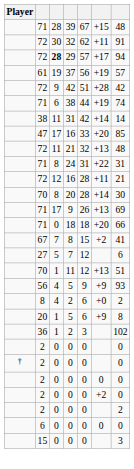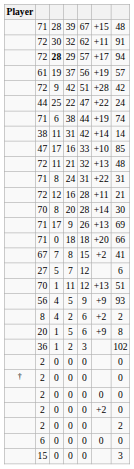 <table class="wikitable sortable" style="text-align:center;">
 <tr>
 <th>Player</th>
 <th></th>
 <th></th>
 <th></th>
 <th></th>
 <th data-sort-type="number"></th>
 <th></th>
 </tr>
 <tr>
 <td></td>
 <td>71</td>
 <td>28</td>
 <td>39</td>
 <td>67</td>
 <td>+15</td>
 <td>48</td>
 </tr>
 <tr>
 <td></td>
 <td>72</td>
 <td>30</td>
 <td>32</td>
 <td>62</td>
 <td>+11</td>
 <td>91</td>
 </tr>
 <tr>
 <td></td>
 <td>72</td>
 <td><strong>28</strong></td>
 <td>29</td>
 <td>57</td>
 <td>+17</td>
 <td>94</td>
 </tr>
 <tr>
 <td></td>
 <td>61</td>
 <td>19</td>
 <td>37</td>
 <td>56</td>
 <td>+19</td>
 <td>57</td>
 </tr>
 <tr>
 <td></td>
 <td>72</td>
 <td>9</td>
 <td>42</td>
 <td>51</td>
 <td>+28</td>
 <td>42</td>
 </tr>
 <tr>
 <td></td>
+<td>44</td>
+<td>25</td>
+<td>22</td>
+<td>47</td>
+<td>+22</td>
+<td>24</td>
+</tr>
+<tr>
+<td></td>
 <td>71</td>
 <td>6</td>
 <td>38</td>
 <td>44</td>
 <td>+19</td>
 <td>74</td>
 </tr>
 <tr>
 <td></td>
 <td>38</td>
 <td>11</td>
 <td>31</td>
 <td>42</td>
 <td>+14</td>
 <td>14</td>
 </tr>
 <tr>
 <td></td>
 <td>47</td>
 <td>17</td>
 <td>16</td>
 <td>33</td>
-<td>+20</td>
+<td>+10</td>
 <td>85</td>
 </tr>
 <tr>
 <td></td>
 <td>72</td>
 <td>11</td>
 <td>21</td>
 <td>32</td>
 <td>+13</td>
 <td>48</td>
 </tr>
 <tr>
 <td></td>
 <td>71</td>
 <td>8</td>
 <td>24</td>
 <td>31</td>
 <td>+22</td>
 <td>31</td>
 </tr>
 <tr>
 <td></td>
 <td>72</td>
 <td>12</td>
 <td>16</td>
 <td>28</td>
 <td>+11</td>
 <td>21</td>
 </tr>
 <tr>
 <td></td>
 <td>70</td>
 <td>8</td>
 <td>20</td>
 <td>28</td>
 <td>+14</td>
 <td>30</td>
 </tr>
 <tr>
 <td></td>
 <td>71</td>
 <td>17</td>
 <td>9</td>
 <td>26</td>
 <td>+13</td>
 <td>69</td>
 </tr>
 <tr>
 <td></td>
 <td>71</td>
 <td>0</td>
 <td>18</td>
 <td>18</td>
 <td>+20</td>
 <td>66</td>
 </tr>
 <tr>
 <td></td>
 <td>67</td>
 <td>7</td>
 <td>8</td>
 <td>15</td>
 <td>+2</td>
 <td>41</td>
 </tr>
 <tr>
 <td></td>
 <td>27</td>
 <td>5</td>
 <td>7</td>
 <td>12</td>
 <td></td>
 <td>6</td>
 </tr>
 <tr>
 <td></td>
 <td>70</td>
 <td>1</td>
 <td>11</td>
 <td>12</td>
 <td>+13</td>
 <td>51</td>
 </tr>
 <tr>
 <td></td>
 <td>56</td>
 <td>4</td>
 <td>5</td>
 <td>9</td>
 <td>+9</td>
 <td>93</td>
 </tr>
 <tr>
 <td></td>
 <td>8</td>
 <td>4</td>
 <td>2</td>
 <td>6</td>
-<td>+0</td>
+<td>+2</td>
 <td>2</td>
 </tr>
 <tr>
 <td></td>
 <td>20</td>
 <td>1</td>
 <td>5</td>
 <td>6</td>
 <td>+9</td>
 <td>8</td>
 </tr>
 <tr>
 <td></td>
 <td>36</td>
 <td>1</td>
 <td>2</td>
 <td>3</td>
 <td></td>
 <td>102</td>
 </tr>
 <tr>
 <td></td>
 <td>2</td>
 <td>0</td>
 <td>0</td>
 <td>0</td>
 <td></td>
 <td>0</td>
 </tr>
 <tr>
 <td><sup>†</sup></td>
 <td>2</td>
 <td>0</td>
 <td>0</td>
 <td>0</td>
 <td></td>
 <td>0</td>
 </tr>
 <tr>
 <td></td>
 <td>2</td>
 <td>0</td>
 <td>0</td>
 <td>0</td>
 <td>0</td>
 <td>0</td>
 </tr>
 <tr>
 <td></td>
 <td>2</td>
 <td>0</td>
 <td>0</td>
 <td>0</td>
 <td>+2</td>
 <td>0</td>
 </tr>
 <tr>
 <td></td>
 <td>2</td>
 <td>0</td>
 <td>0</td>
 <td>0</td>
 <td></td>
 <td>2</td>
 </tr>
 <tr>
 <td></td>
 <td>6</td>
 <td>0</td>
 <td>0</td>
 <td>0</td>
 <td>0</td>
 <td>0</td>
 </tr>
 <tr>
 <td></td>
 <td>15</td>
 <td>0</td>
 <td>0</td>
 <td>0</td>
 <td></td>
 <td>3</td>
 </tr>
 </table>
